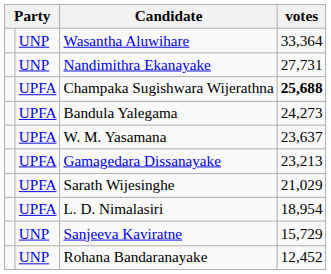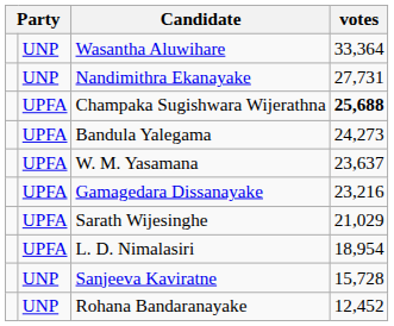 <table class="wikitable sortable mw-collapsible">
 <tr>
 <th colspan="2">Party</th>
 <th>Candidate</th>
 <th>votes</th>
 </tr>
 <tr>
 <td bgcolor=> </td>
 <td align=left><a href='#'>UNP</a></td>
 <td><a href='#'>Wasantha Aluwihare</a></td>
 <td>33,364</td>
 </tr>
 <tr>
 <td bgcolor=> </td>
 <td align=left><a href='#'>UNP</a></td>
 <td><a href='#'>Nandimithra Ekanayake</a></td>
 <td>27,731</td>
 </tr>
 <tr>
 <td bgcolor=> </td>
 <td align=left><a href='#'>UPFA</a></td>
 <td>Champaka Sugishwara Wijerathna</td>
 <td><strong>25,688</strong></td>
 </tr>
 <tr>
 <td bgcolor=> </td>
 <td align=left><a href='#'>UPFA</a></td>
 <td>Bandula Yalegama</td>
 <td>24,273</td>
 </tr>
 <tr>
 <td bgcolor=> </td>
 <td align=left><a href='#'>UPFA</a></td>
 <td>W. M. Yasamana</td>
 <td>23,637</td>
 </tr>
 <tr>
 <td bgcolor=> </td>
 <td align=left><a href='#'>UPFA</a></td>
 <td><a href='#'>Gamagedara Dissanayake</a></td>
-<td>23,213</td>
+<td>23,216</td>
 </tr>
 <tr>
 <td bgcolor=> </td>
 <td align=left><a href='#'>UPFA</a></td>
 <td>Sarath Wijesinghe</td>
 <td>21,029</td>
 </tr>
 <tr>
 <td bgcolor=> </td>
 <td align=left><a href='#'>UPFA</a></td>
 <td>L. D. Nimalasiri</td>
 <td>18,954</td>
 </tr>
 <tr>
 <td bgcolor=> </td>
 <td align=left><a href='#'>UNP</a></td>
 <td><a href='#'>Sanjeeva Kaviratne</a></td>
-<td>15,729</td>
+<td>15,728</td>
 </tr>
 <tr>
 <td bgcolor=> </td>
 <td align=left><a href='#'>UNP</a></td>
 <td>Rohana Bandaranayake</td>
 <td>12,452</td>
 </tr>
 </table>
